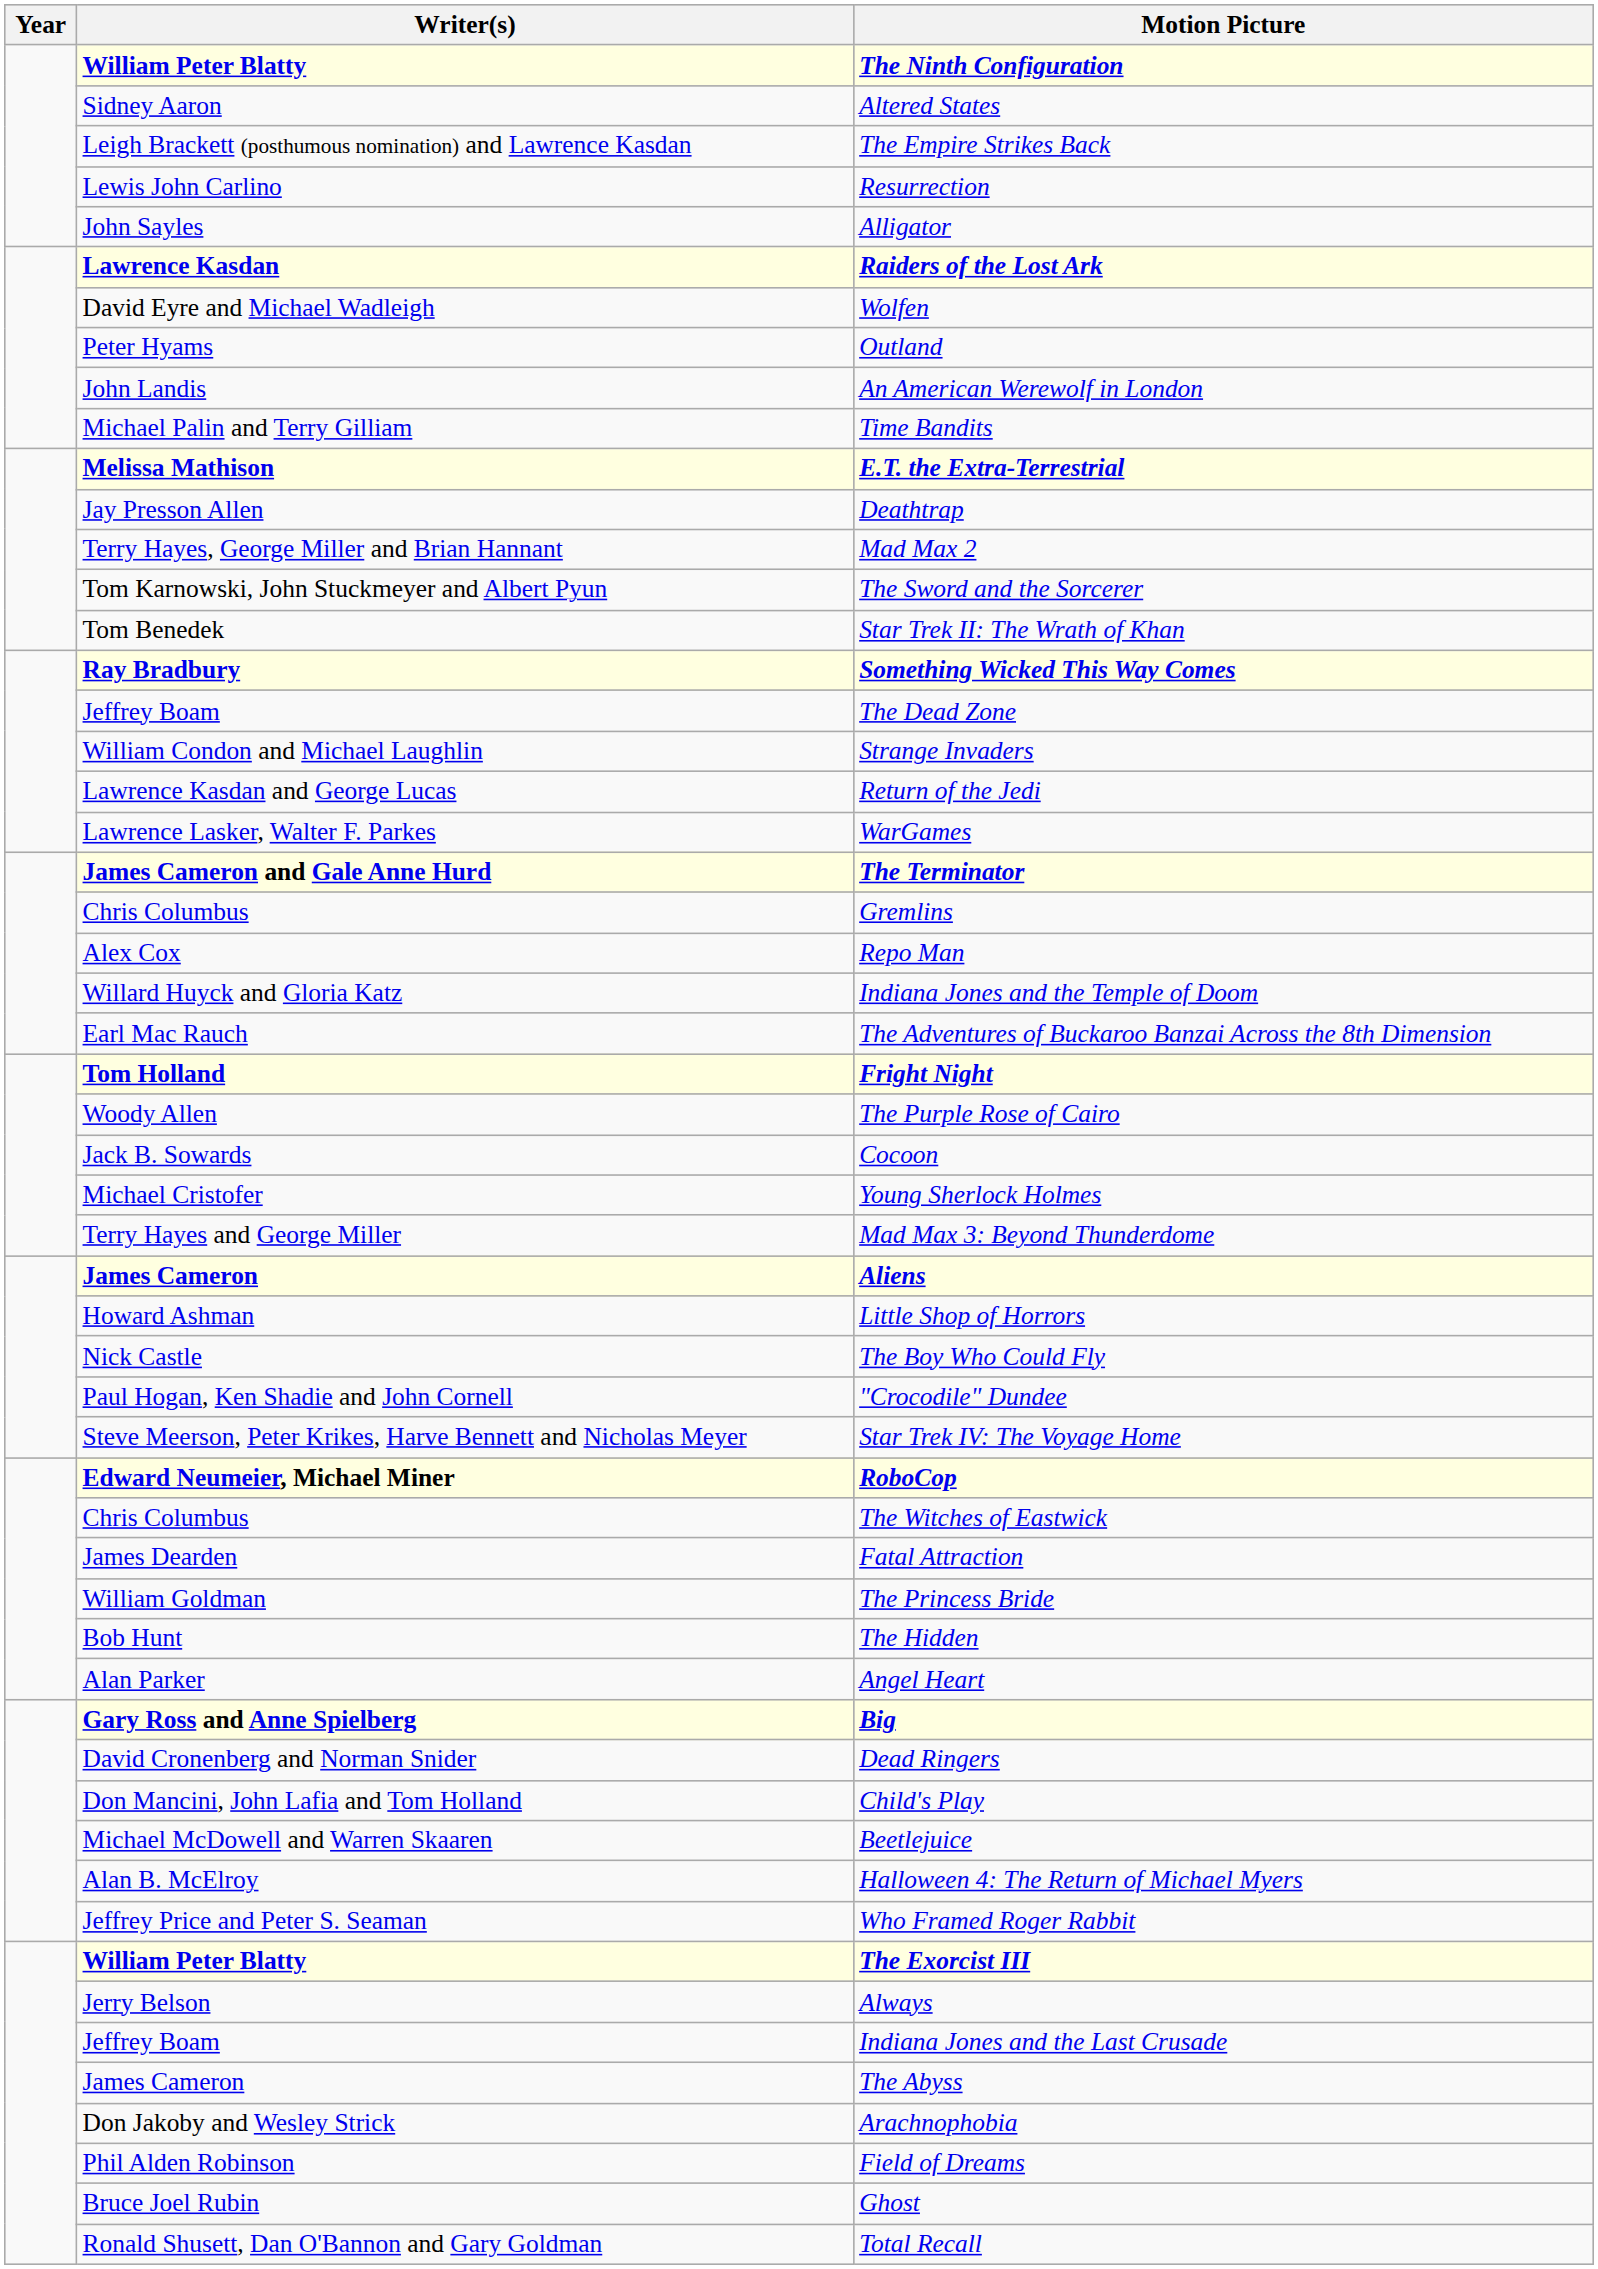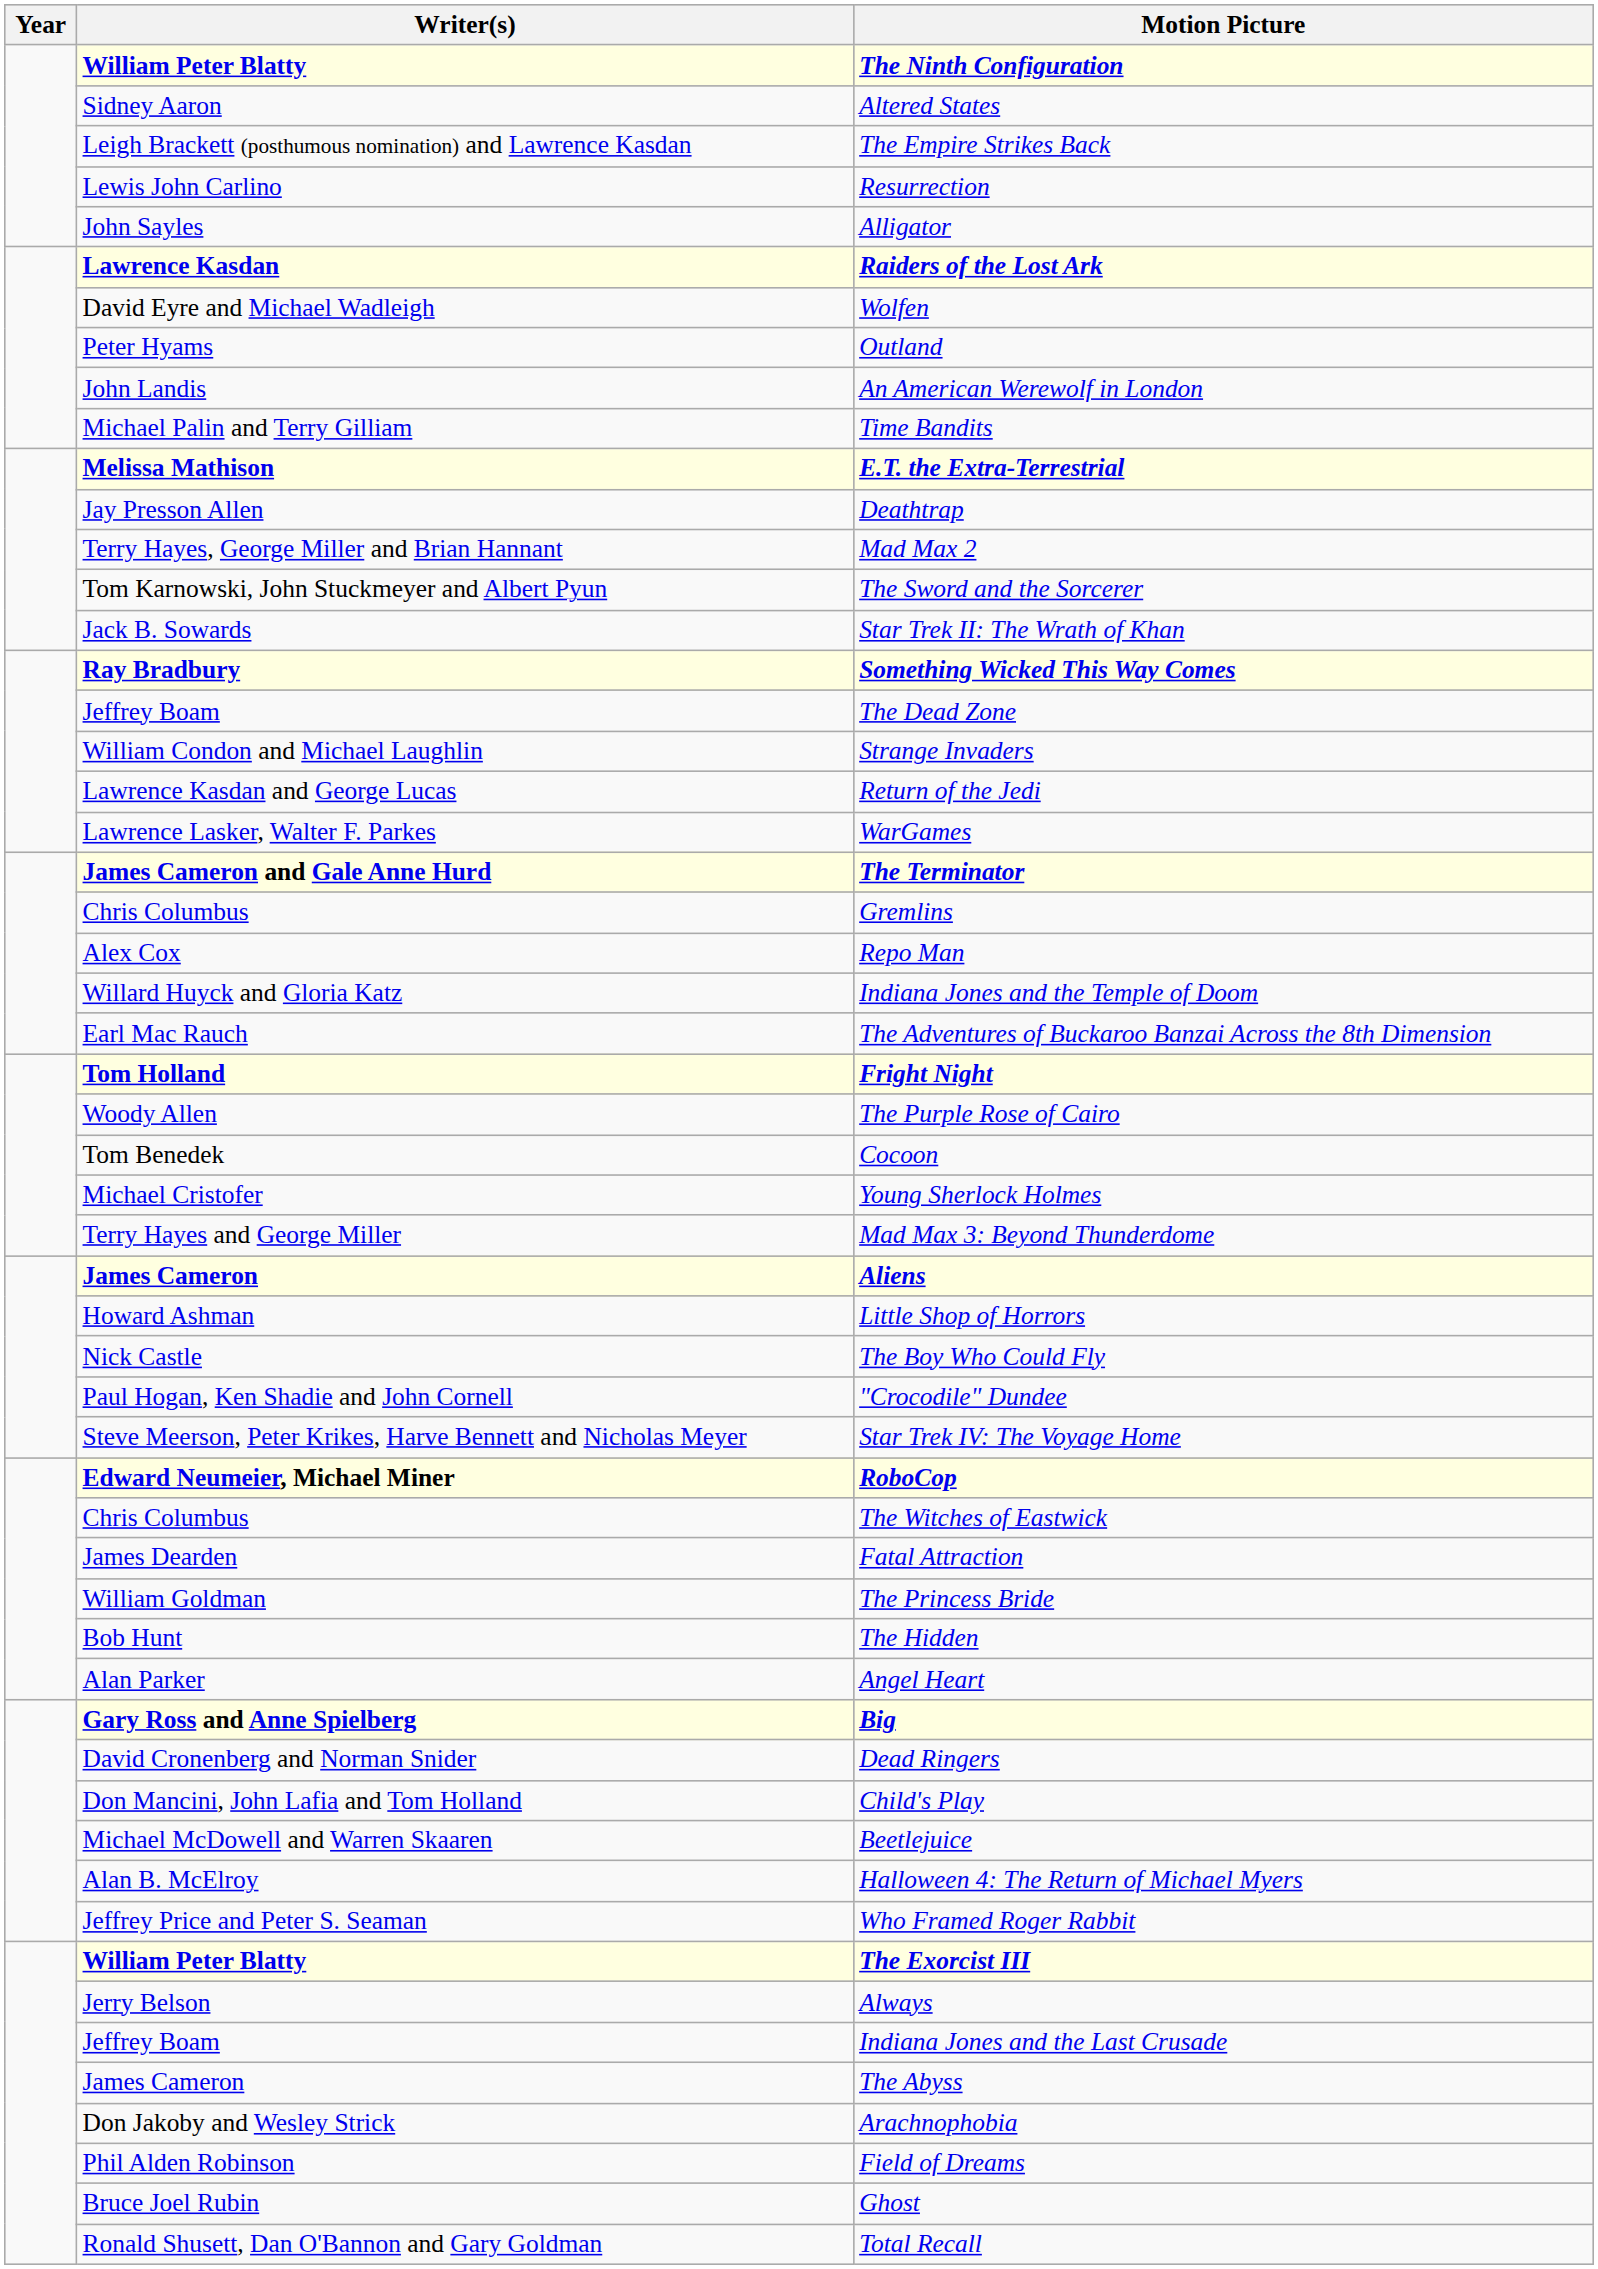 <table class="wikitable" width="1000px">
 <tr>
 <th>Year</th>
 <th>Writer(s)</th>
 <th>Motion Picture</th>
 </tr>
 <tr>
 <td rowspan=5></td>
 <td style="background:lightyellow"><strong><a href='#'>William Peter Blatty</a></strong></td>
 <td style="background:lightyellow"><strong><em><a href='#'>The Ninth Configuration</a></em></strong></td>
 </tr>
 <tr>
 <td><a href='#'>Sidney Aaron</a></td>
 <td><em><a href='#'>Altered States</a></em></td>
 </tr>
 <tr>
 <td><a href='#'>Leigh Brackett</a> <small>(posthumous nomination)</small> and <a href='#'>Lawrence Kasdan</a></td>
 <td><em><a href='#'>The Empire Strikes Back</a></em></td>
 </tr>
 <tr>
 <td><a href='#'>Lewis John Carlino</a></td>
 <td><em><a href='#'>Resurrection</a></em></td>
 </tr>
 <tr>
 <td><a href='#'>John Sayles</a></td>
 <td><em><a href='#'>Alligator</a></em></td>
 </tr>
 <tr>
 <td rowspan=5></td>
 <td style="background:lightyellow"><strong><a href='#'>Lawrence Kasdan</a></strong></td>
 <td style="background:lightyellow"><strong><em><a href='#'>Raiders of the Lost Ark</a></em></strong></td>
 </tr>
 <tr>
 <td>David Eyre and <a href='#'>Michael Wadleigh</a></td>
 <td><em><a href='#'>Wolfen</a></em></td>
 </tr>
 <tr>
 <td><a href='#'>Peter Hyams</a></td>
 <td><em><a href='#'>Outland</a></em></td>
 </tr>
 <tr>
 <td><a href='#'>John Landis</a></td>
 <td><em><a href='#'>An American Werewolf in London</a></em></td>
 </tr>
 <tr>
 <td><a href='#'>Michael Palin</a> and <a href='#'>Terry Gilliam</a></td>
 <td><em><a href='#'>Time Bandits</a></em></td>
 </tr>
 <tr>
 <td rowspan=5></td>
 <td style="background:lightyellow"><strong><a href='#'>Melissa Mathison</a></strong></td>
 <td style="background:lightyellow"><strong><em><a href='#'>E.T. the Extra-Terrestrial</a></em></strong></td>
 </tr>
 <tr>
 <td><a href='#'>Jay Presson Allen</a></td>
 <td><em><a href='#'>Deathtrap</a></em></td>
 </tr>
 <tr>
 <td><a href='#'>Terry Hayes</a>, <a href='#'>George Miller</a> and <a href='#'>Brian Hannant</a></td>
 <td><em><a href='#'>Mad Max 2</a></em></td>
 </tr>
 <tr>
 <td>Tom Karnowski, John Stuckmeyer and <a href='#'>Albert Pyun</a></td>
 <td><em><a href='#'>The Sword and the Sorcerer</a></em></td>
 </tr>
 <tr>
-<td>Tom Benedek</td>
+<td><a href='#'>Jack B. Sowards</a></td>
 <td><em><a href='#'>Star Trek II: The Wrath of Khan</a></em></td>
 </tr>
 <tr>
 <td rowspan=5></td>
 <td style="background:lightyellow"><strong><a href='#'>Ray Bradbury</a></strong></td>
 <td style="background:lightyellow"><strong><em><a href='#'>Something Wicked This Way Comes</a></em></strong></td>
 </tr>
 <tr>
 <td><a href='#'>Jeffrey Boam</a></td>
 <td><em><a href='#'>The Dead Zone</a></em></td>
 </tr>
 <tr>
 <td><a href='#'>William Condon</a> and <a href='#'>Michael Laughlin</a></td>
 <td><em><a href='#'>Strange Invaders</a></em></td>
 </tr>
 <tr>
 <td><a href='#'>Lawrence Kasdan</a> and <a href='#'>George Lucas</a></td>
 <td><em><a href='#'>Return of the Jedi</a></em></td>
 </tr>
 <tr>
 <td><a href='#'>Lawrence Lasker</a>, <a href='#'>Walter F. Parkes</a></td>
 <td><em><a href='#'>WarGames</a></em></td>
 </tr>
 <tr>
 <td rowspan=5></td>
 <td style="background:lightyellow"><strong><a href='#'>James Cameron</a> and <a href='#'>Gale Anne Hurd</a></strong></td>
 <td style="background:lightyellow"><strong><em><a href='#'>The Terminator</a></em></strong></td>
 </tr>
 <tr>
 <td><a href='#'>Chris Columbus</a></td>
 <td><em><a href='#'>Gremlins</a></em></td>
 </tr>
 <tr>
 <td><a href='#'>Alex Cox</a></td>
 <td><em><a href='#'>Repo Man</a></em></td>
 </tr>
 <tr>
 <td><a href='#'>Willard Huyck</a> and <a href='#'>Gloria Katz</a></td>
 <td><em><a href='#'>Indiana Jones and the Temple of Doom</a></em></td>
 </tr>
 <tr>
 <td><a href='#'>Earl Mac Rauch</a></td>
 <td><em><a href='#'>The Adventures of Buckaroo Banzai Across the 8th Dimension</a></em></td>
 </tr>
 <tr>
 <td rowspan=5></td>
 <td style="background:lightyellow"><strong><a href='#'>Tom Holland</a></strong></td>
 <td style="background:lightyellow"><strong><em><a href='#'>Fright Night</a></em></strong></td>
 </tr>
 <tr>
 <td><a href='#'>Woody Allen</a></td>
 <td><em><a href='#'>The Purple Rose of Cairo</a></em></td>
 </tr>
 <tr>
-<td><a href='#'>Jack B. Sowards</a></td>
+<td>Tom Benedek</td>
 <td><em><a href='#'>Cocoon</a></em></td>
 </tr>
 <tr>
 <td><a href='#'>Michael Cristofer</a></td>
 <td><em><a href='#'>Young Sherlock Holmes</a></em></td>
 </tr>
 <tr>
 <td><a href='#'>Terry Hayes</a> and <a href='#'>George Miller</a></td>
 <td><em><a href='#'>Mad Max 3: Beyond Thunderdome</a></em></td>
 </tr>
 <tr>
 <td rowspan=5></td>
 <td style="background:lightyellow"><strong><a href='#'>James Cameron</a></strong></td>
 <td style="background:lightyellow"><strong><em><a href='#'>Aliens</a></em></strong></td>
 </tr>
 <tr>
 <td><a href='#'>Howard Ashman</a></td>
 <td><em><a href='#'>Little Shop of Horrors</a></em></td>
 </tr>
 <tr>
 <td><a href='#'>Nick Castle</a></td>
 <td><em><a href='#'>The Boy Who Could Fly</a></em></td>
 </tr>
 <tr>
 <td><a href='#'>Paul Hogan</a>, <a href='#'>Ken Shadie</a> and <a href='#'>John Cornell</a></td>
 <td><em><a href='#'>"Crocodile" Dundee</a></em></td>
 </tr>
 <tr>
 <td><a href='#'>Steve Meerson</a>, <a href='#'>Peter Krikes</a>, <a href='#'>Harve Bennett</a> and <a href='#'>Nicholas Meyer</a></td>
 <td><em><a href='#'>Star Trek IV: The Voyage Home</a></em></td>
 </tr>
 <tr>
 <td rowspan=6></td>
 <td style="background:lightyellow"><strong><a href='#'>Edward Neumeier</a>, Michael Miner </strong></td>
 <td style="background:lightyellow"><strong><em><a href='#'>RoboCop</a></em></strong></td>
 </tr>
 <tr>
 <td><a href='#'>Chris Columbus</a></td>
 <td><em><a href='#'>The Witches of Eastwick</a></em></td>
 </tr>
 <tr>
 <td><a href='#'>James Dearden</a></td>
 <td><em><a href='#'>Fatal Attraction</a></em></td>
 </tr>
 <tr>
 <td><a href='#'>William Goldman</a></td>
 <td><em><a href='#'>The Princess Bride</a></em></td>
 </tr>
 <tr>
 <td><a href='#'>Bob Hunt</a></td>
 <td><em><a href='#'>The Hidden</a></em></td>
 </tr>
 <tr>
 <td><a href='#'>Alan Parker</a></td>
 <td><em><a href='#'>Angel Heart</a></em></td>
 </tr>
 <tr>
 <td rowspan=6></td>
 <td style="background:lightyellow"><strong><a href='#'>Gary Ross</a> and <a href='#'>Anne Spielberg</a></strong></td>
 <td style="background:lightyellow"><strong><em><a href='#'>Big</a></em></strong></td>
 </tr>
 <tr>
 <td><a href='#'>David Cronenberg</a> and <a href='#'>Norman Snider</a></td>
 <td><em><a href='#'>Dead Ringers</a></em></td>
 </tr>
 <tr>
 <td><a href='#'>Don Mancini</a>, <a href='#'>John Lafia</a> and <a href='#'>Tom Holland</a></td>
 <td><em><a href='#'>Child's Play</a></em></td>
 </tr>
 <tr>
 <td><a href='#'>Michael McDowell</a> and <a href='#'>Warren Skaaren</a></td>
 <td><em><a href='#'>Beetlejuice</a></em></td>
 </tr>
 <tr>
 <td><a href='#'>Alan B. McElroy</a></td>
 <td><em><a href='#'>Halloween 4: The Return of Michael Myers</a></em></td>
 </tr>
 <tr>
 <td><a href='#'>Jeffrey Price and Peter S. Seaman</a></td>
 <td><em><a href='#'>Who Framed Roger Rabbit</a></em></td>
 </tr>
 <tr>
 <td rowspan=8></td>
 <td style="background:lightyellow"><strong><a href='#'>William Peter Blatty</a></strong></td>
 <td style="background:lightyellow"><strong><em><a href='#'>The Exorcist III</a></em></strong></td>
 </tr>
 <tr>
 <td><a href='#'>Jerry Belson</a></td>
 <td><em><a href='#'>Always</a></em></td>
 </tr>
 <tr>
 <td><a href='#'>Jeffrey Boam</a></td>
 <td><em><a href='#'>Indiana Jones and the Last Crusade</a></em></td>
 </tr>
 <tr>
 <td><a href='#'>James Cameron</a></td>
 <td><em><a href='#'>The Abyss</a></em></td>
 </tr>
 <tr>
 <td>Don Jakoby and <a href='#'>Wesley Strick</a></td>
 <td><em><a href='#'>Arachnophobia</a></em></td>
 </tr>
 <tr>
 <td><a href='#'>Phil Alden Robinson</a></td>
 <td><em><a href='#'>Field of Dreams</a></em></td>
 </tr>
 <tr>
 <td><a href='#'>Bruce Joel Rubin</a></td>
 <td><em><a href='#'>Ghost</a></em></td>
 </tr>
 <tr>
 <td><a href='#'>Ronald Shusett</a>, <a href='#'>Dan O'Bannon</a> and <a href='#'>Gary Goldman</a></td>
 <td><em><a href='#'>Total Recall</a></em></td>
 </tr>
 </table>
